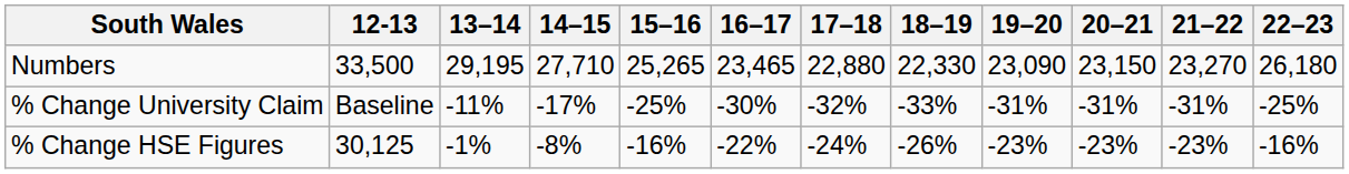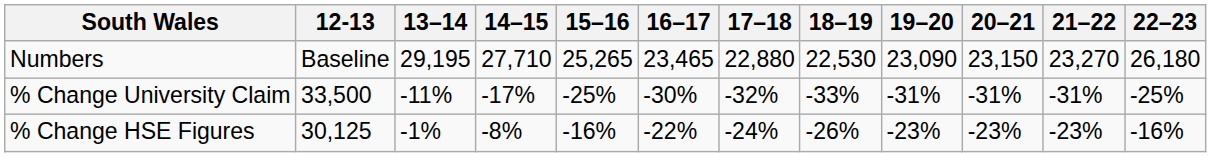 <table class="wikitable">
 <tr>
 <th>South Wales</th>
 <th>12-13</th>
 <th>13–14</th>
 <th>14–15</th>
 <th>15–16</th>
 <th>16–17</th>
 <th>17–18</th>
 <th>18–19</th>
 <th>19–20</th>
 <th>20–21</th>
 <th>21–22</th>
 <th>22–23</th>
 </tr>
 <tr>
 <td>Numbers</td>
-<td>33,500</td>
+<td>Baseline</td>
 <td>29,195</td>
 <td>27,710</td>
 <td>25,265</td>
 <td>23,465</td>
 <td>22,880</td>
-<td>22,330</td>
+<td>22,530</td>
 <td> 23,090</td>
 <td> 23,150</td>
 <td> 23,270</td>
 <td> 26,180</td>
 </tr>
 <tr>
 <td>% Change University Claim</td>
-<td>Baseline</td>
+<td>33,500</td>
 <td>-11%</td>
 <td>-17%</td>
 <td>-25%</td>
 <td>-30%</td>
 <td>-32%</td>
 <td>-33%</td>
 <td>-31%</td>
 <td>-31%</td>
 <td>-31%</td>
 <td>-25%</td>
 </tr>
 <tr>
 <td>% Change HSE Figures</td>
 <td>30,125</td>
 <td>-1%</td>
 <td>-8%</td>
 <td>-16%</td>
 <td>-22%</td>
 <td>-24%</td>
 <td>-26%</td>
 <td>-23%</td>
 <td>-23%</td>
 <td>-23%</td>
 <td>-16%</td>
 </tr>
 </table>
